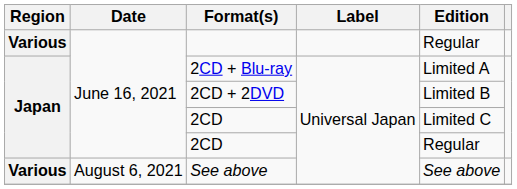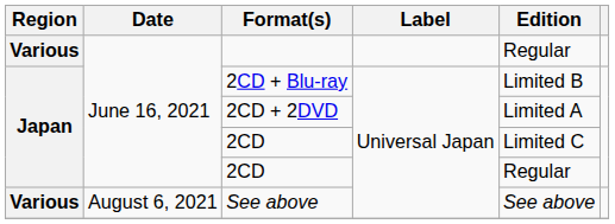 <table class="wikitable plainrowheaders">
 <tr>
 <th scope="col">Region</th>
 <th scope="col">Date</th>
 <th scope="col">Format(s)</th>
 <th scope="col">Label</th>
 <th scope="col">Edition</th>
 <th></th>
 </tr>
 <tr>
 <th scope="row">Various</th>
 <td rowspan="5">June 16, 2021</td>
 <td></td>
 <td></td>
 <td>Regular</td>
 <td style="text-align:center;"></td>
 </tr>
 <tr>
 <th scope="row" rowspan="4">Japan</th>
 <td>2<a href='#'>CD</a> + <a href='#'>Blu-ray</a></td>
 <td rowspan="5">Universal Japan</td>
-<td>Limited A</td>
+<td>Limited B</td>
 <td style="text-align:center;" rowspan="4"></td>
 </tr>
 <tr>
 <td>2CD + 2<a href='#'>DVD</a></td>
-<td>Limited B</td>
+<td>Limited A</td>
 </tr>
 <tr>
 <td>2CD</td>
 <td>Limited C</td>
 </tr>
 <tr>
 <td>2CD</td>
 <td>Regular</td>
 </tr>
 <tr>
 <th scope="row">Various</th>
 <td>August 6, 2021</td>
 <td><em>See above</em></td>
 <td><em>See above</em></td>
 <td style="text-align:center;"></td>
 </tr>
 <tr>
 </tr>
 </table>
